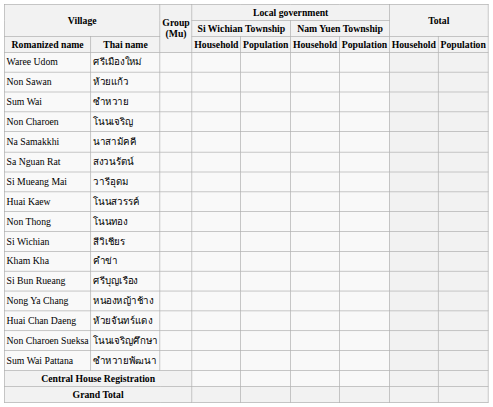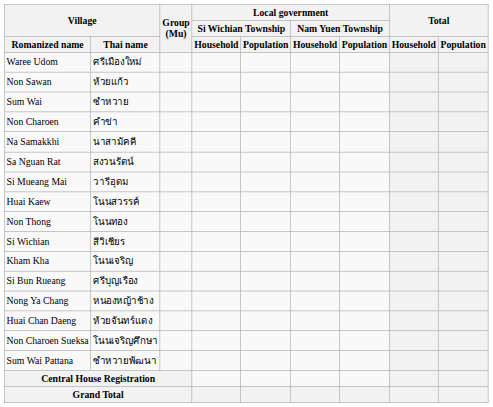 <table class="wikitable" style="font-size: 95%";>
 <tr>
 <th rowspan=2 colspan=2>Village</th>
 <th rowspan=3>Group<br>(Mu)</th>
 <th colspan=4>Local government</th>
 <th rowspan=2 colspan=2>Total</th>
 </tr>
 <tr>
 <th colspan=2>Si Wichian Township</th>
 <th colspan=2>Nam Yuen Township</th>
 </tr>
 <tr>
 <th>Romanized name</th>
 <th>Thai name</th>
 <th>Household</th>
 <th>Population</th>
 <th>Household</th>
 <th>Population</th>
 <th>Household</th>
 <th>Population</th>
 </tr>
 <tr>
 <td>Waree Udom</td>
 <td>ศรีเมืองใหม่</td>
 <td></td>
 <td></td>
 <td></td>
 <td></td>
 <td></td>
 <th></th>
 <th></th>
 </tr>
 <tr>
 <td>Non Sawan</td>
 <td>ห้วยแก้ว</td>
 <td></td>
 <td></td>
 <td></td>
 <td></td>
 <td></td>
 <th></th>
 <th></th>
 </tr>
 <tr>
 <td>Sum Wai</td>
 <td>ซำหวาย</td>
 <td></td>
 <td></td>
 <td></td>
 <td></td>
 <td></td>
 <th></th>
 <th></th>
 </tr>
 <tr>
 <td>Non Charoen</td>
-<td>โนนเจริญ</td>
+<td>คำข่า</td>
 <td></td>
 <td></td>
 <td></td>
 <td></td>
 <td></td>
 <th></th>
 <th></th>
 </tr>
 <tr>
 <td>Na Samakkhi</td>
 <td>นาสามัคคี</td>
 <td></td>
 <td></td>
 <td></td>
 <td></td>
 <td></td>
 <th></th>
 <th></th>
 </tr>
 <tr>
 <td>Sa Nguan Rat</td>
 <td>สงวนรัตน์</td>
 <td></td>
 <td></td>
 <td></td>
 <td></td>
 <td></td>
 <th></th>
 <th></th>
 </tr>
 <tr>
 <td>Si Mueang Mai</td>
 <td>วารีอุดม</td>
 <td></td>
 <td></td>
 <td></td>
 <td></td>
 <td></td>
 <th></th>
 <th></th>
 </tr>
 <tr>
 <td>Huai Kaew</td>
 <td>โนนสวรรค์</td>
 <td></td>
 <td></td>
 <td></td>
 <td></td>
 <td></td>
 <th></th>
 <th></th>
 </tr>
 <tr>
 <td>Non Thong</td>
 <td>โนนทอง</td>
 <td></td>
 <td></td>
 <td></td>
 <td></td>
 <td></td>
 <th></th>
 <th></th>
 </tr>
 <tr>
 <td>Si Wichian</td>
 <td>สีวิเชียร</td>
 <td></td>
 <td></td>
 <td></td>
 <td></td>
 <td></td>
 <th></th>
 <th></th>
 </tr>
 <tr>
 <td>Kham Kha</td>
-<td>คำข่า</td>
+<td>โนนเจริญ</td>
 <td></td>
 <td></td>
 <td></td>
 <td></td>
 <td></td>
 <th></th>
 <th></th>
 </tr>
 <tr>
 <td>Si Bun Rueang</td>
 <td>ศรีบุญเรือง</td>
 <td></td>
 <td></td>
 <td></td>
 <td></td>
 <td></td>
 <th></th>
 <th></th>
 </tr>
 <tr>
 <td>Nong Ya Chang</td>
 <td>หนองหญ้าช้าง</td>
 <td></td>
 <td></td>
 <td></td>
 <td></td>
 <td></td>
 <th></th>
 <th></th>
 </tr>
 <tr>
 <td>Huai Chan Daeng</td>
 <td>ห้วยจันทร์แดง</td>
 <td></td>
 <td></td>
 <td></td>
 <td></td>
 <td></td>
 <th></th>
 <th></th>
 </tr>
 <tr>
 <td>Non Charoen Sueksa</td>
 <td>โนนเจริญศึกษา</td>
 <td></td>
 <td></td>
 <td></td>
 <td></td>
 <td></td>
 <th></th>
 <th></th>
 </tr>
 <tr>
 <td>Sum Wai Pattana</td>
 <td>ซำหวายพัฒนา</td>
 <td></td>
 <td></td>
 <td></td>
 <td></td>
 <td></td>
 <th></th>
 <th></th>
 </tr>
 <tr>
 <th colspan=3 align=center>Central House Registration</th>
 <td></td>
 <td></td>
 <td></td>
 <td></td>
 <th></th>
 <th></th>
 </tr>
 <tr>
 <th colspan=3>Grand Total</th>
 <th></th>
 <th></th>
 <th></th>
 <th></th>
 <th></th>
 <th></th>
 </tr>
 </table>
